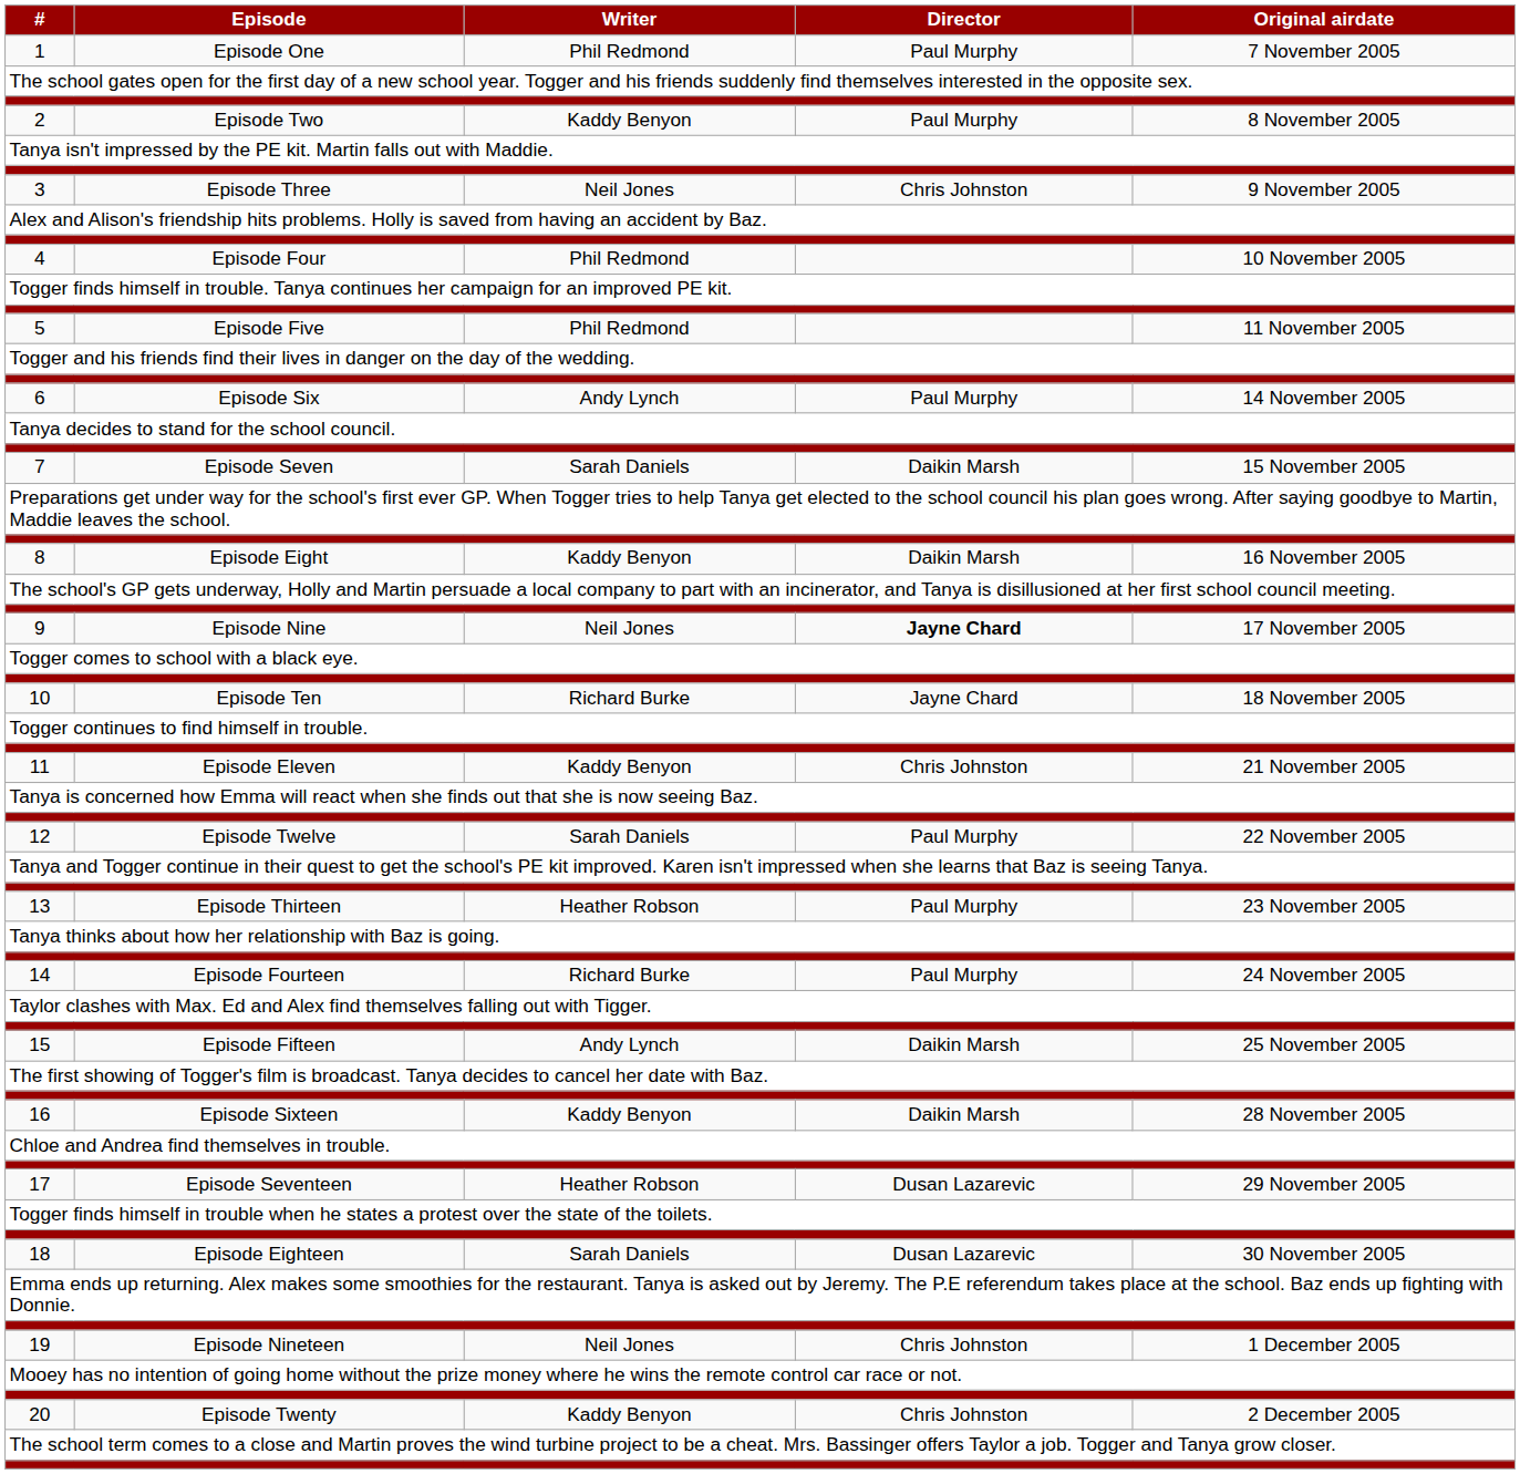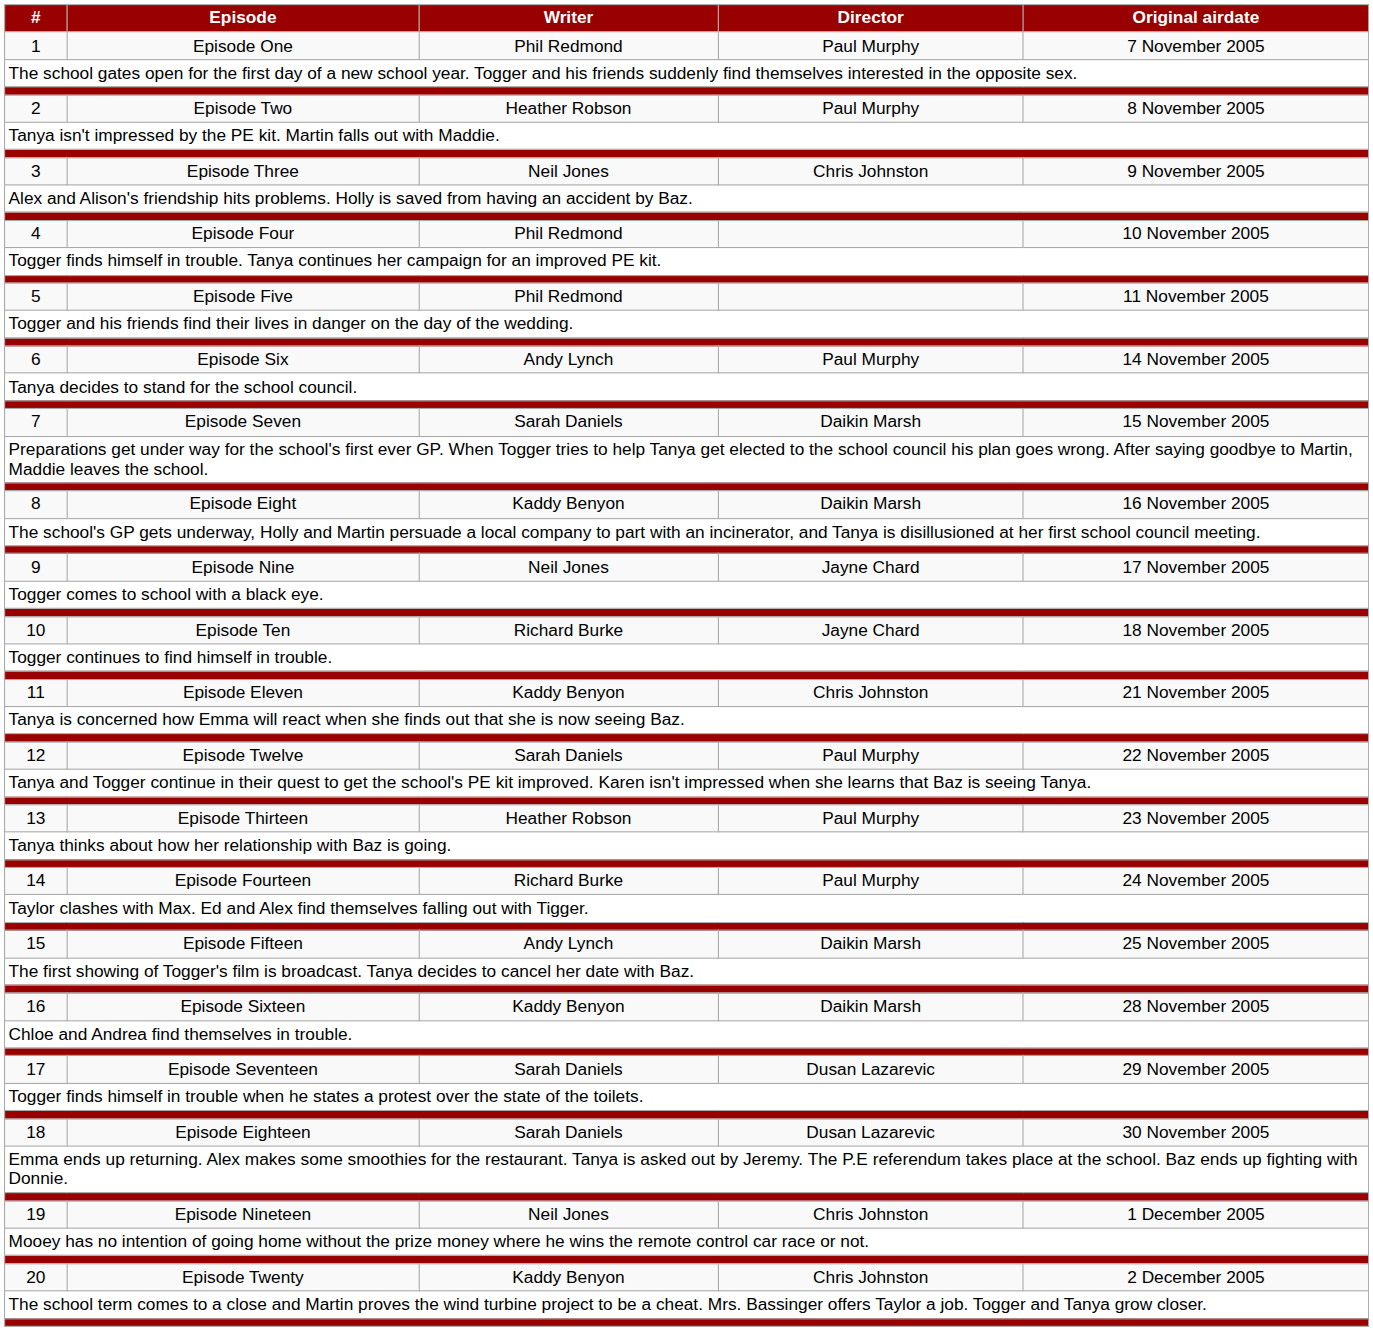 <table class="wikitable" style="width:100%;">
 <tr>
 <th style="background-color: #990000; color:white">#</th>
 <th style="background: #990000; color:white">Episode</th>
 <th style="background: #990000; color:white">Writer</th>
 <th style="background: #990000; color:white">Director</th>
 <th style="background: #990000; color:white">Original airdate</th>
 </tr>
 <tr>
 <td align="center">1</td>
 <td align="center">Episode One</td>
 <td align="center">Phil Redmond</td>
 <td align="center">Paul Murphy</td>
 <td align="center">7 November 2005</td>
 </tr>
 <tr>
 <td style="background:white" colspan="5">The school gates open for the first day of a new school year. Togger and his friends suddenly find themselves interested in the opposite sex.</td>
 </tr>
 <tr style="background:#990000; height:2px">
 <td colspan="5"></td>
 </tr>
 <tr>
 <td align="center">2</td>
 <td align="center">Episode Two</td>
-<td align="center">Kaddy Benyon</td>
+<td align="center">Heather Robson</td>
 <td align="center">Paul Murphy</td>
 <td align="center">8 November 2005</td>
 </tr>
 <tr>
 <td style="background:white" colspan="5">Tanya isn't impressed by the PE kit. Martin falls out with Maddie.</td>
 </tr>
 <tr style="background:#990000; height:2px">
 <td colspan="5"></td>
 </tr>
 <tr>
 <td align="center">3</td>
 <td align="center">Episode Three</td>
 <td align="center">Neil Jones</td>
 <td align="center">Chris Johnston</td>
 <td align="center">9 November 2005</td>
 </tr>
 <tr>
 <td style="background:white" colspan="5">Alex and Alison's friendship hits problems. Holly is saved from having an accident by Baz.</td>
 </tr>
 <tr style="background:#990000; height:2px">
 <td colspan="5"></td>
 </tr>
 <tr>
 <td align="center">4</td>
 <td align="center">Episode Four</td>
 <td align="center">Phil Redmond</td>
 <td align="center"></td>
 <td align="center">10 November 2005</td>
 </tr>
 <tr>
 <td style="background:white" colspan="5">Togger finds himself in trouble. Tanya continues her campaign for an improved PE kit.</td>
 </tr>
 <tr style="background:#990000; height:2px">
 <td colspan="5"></td>
 </tr>
 <tr>
 <td align="center">5</td>
 <td align="center">Episode Five</td>
 <td align="center">Phil Redmond</td>
 <td align="center"></td>
 <td align="center">11 November 2005</td>
 </tr>
 <tr>
 <td style="background:white" colspan="5">Togger and his friends find their lives in danger on the day of the wedding.</td>
 </tr>
 <tr style="background:#990000; height:2px">
 <td colspan="5"></td>
 </tr>
 <tr>
 <td align="center">6</td>
 <td align="center">Episode Six</td>
 <td align="center">Andy Lynch</td>
 <td align="center">Paul Murphy</td>
 <td align="center">14 November 2005</td>
 </tr>
 <tr>
 <td style="background:white" colspan="5">Tanya decides to stand for the school council.</td>
 </tr>
 <tr style="background:#990000; height:2px">
 <td colspan="5"></td>
 </tr>
 <tr>
 <td align="center">7</td>
 <td align="center">Episode Seven</td>
 <td align="center">Sarah Daniels</td>
 <td align="center">Daikin Marsh</td>
 <td align="center">15 November 2005</td>
 </tr>
 <tr>
 <td style="background:white" colspan="5">Preparations get under way for the school's first ever GP. When Togger tries to help Tanya get elected to the school council his plan goes wrong. After saying goodbye to Martin, Maddie leaves the school.</td>
 </tr>
 <tr style="background:#990000; height:2px">
 <td colspan="5"></td>
 </tr>
 <tr>
 <td align="center">8</td>
 <td align="center">Episode Eight</td>
 <td align="center">Kaddy Benyon</td>
 <td align="center">Daikin Marsh</td>
 <td align="center">16 November 2005</td>
 </tr>
 <tr>
 <td style="background:white" colspan="5">The school's GP gets underway, Holly and Martin persuade a local company to part with an incinerator, and Tanya is disillusioned at her first school council meeting.</td>
 </tr>
 <tr style="background:#990000; height:2px">
 <td colspan="5"></td>
 </tr>
 <tr>
 <td align="center">9</td>
 <td align="center">Episode Nine</td>
 <td align="center">Neil Jones</td>
-<td align="center"><strong>Jayne Chard</strong></td>
+<td align="center">Jayne Chard</td>
 <td align="center">17 November 2005</td>
 </tr>
 <tr>
 <td style="background:white" colspan="5">Togger comes to school with a black eye.</td>
 </tr>
 <tr style="background:#990000; height:2px">
 <td colspan="5"></td>
 </tr>
 <tr>
 <td align="center">10</td>
 <td align="center">Episode Ten</td>
 <td align="center">Richard Burke</td>
 <td align="center">Jayne Chard</td>
 <td align="center">18 November 2005</td>
 </tr>
 <tr>
 <td style="background:white" colspan="5">Togger continues to find himself in trouble.</td>
 </tr>
 <tr style="background:#990000; height:2px">
 <td colspan="5"></td>
 </tr>
 <tr>
 <td align="center">11</td>
 <td align="center">Episode Eleven</td>
 <td align="center">Kaddy Benyon</td>
 <td align="center">Chris Johnston</td>
 <td align="center">21 November 2005</td>
 </tr>
 <tr>
 <td style="background:white" colspan="5">Tanya is concerned how Emma will react when she finds out that she is now seeing Baz.</td>
 </tr>
 <tr style="background:#990000; height:2px">
 <td colspan="5"></td>
 </tr>
 <tr>
 <td align="center">12</td>
 <td align="center">Episode Twelve</td>
 <td align="center">Sarah Daniels</td>
 <td align="center">Paul Murphy</td>
 <td align="center">22 November 2005</td>
 </tr>
 <tr>
 <td style="background:white" colspan="5">Tanya and Togger continue in their quest to get the school's PE kit improved. Karen isn't impressed when she learns that Baz is seeing Tanya.</td>
 </tr>
 <tr style="background:#990000; height:2px">
 <td colspan="5"></td>
 </tr>
 <tr>
 <td align="center">13</td>
 <td align="center">Episode Thirteen</td>
 <td align="center">Heather Robson</td>
 <td align="center">Paul Murphy</td>
 <td align="center">23 November 2005</td>
 </tr>
 <tr>
 <td style="background:white" colspan="5">Tanya thinks about how her relationship with Baz is going.</td>
 </tr>
 <tr style="background:#990000; height:2px">
 <td colspan="5"></td>
 </tr>
 <tr>
 <td align="center">14</td>
 <td align="center">Episode Fourteen</td>
 <td align="center">Richard Burke</td>
 <td align="center">Paul Murphy</td>
 <td align="center">24 November 2005</td>
 </tr>
 <tr>
 <td style="background:white" colspan="5">Taylor clashes with Max. Ed and Alex find themselves falling out with Tigger.</td>
 </tr>
 <tr style="background:#990000; height:2px">
 <td colspan="5"></td>
 </tr>
 <tr>
 <td align="center">15</td>
 <td align="center">Episode Fifteen</td>
 <td align="center">Andy Lynch</td>
 <td align="center">Daikin Marsh</td>
 <td align="center">25 November 2005</td>
 </tr>
 <tr>
 <td style="background:white" colspan="5">The first showing of Togger's film is broadcast. Tanya decides to cancel her date with Baz.</td>
 </tr>
 <tr style="background:#990000; height:2px">
 <td colspan="5"></td>
 </tr>
 <tr>
 <td align="center">16</td>
 <td align="center">Episode Sixteen</td>
 <td align="center">Kaddy Benyon</td>
 <td align="center">Daikin Marsh</td>
 <td align="center">28 November 2005</td>
 </tr>
 <tr>
 <td style="background:white" colspan="5">Chloe and Andrea find themselves in trouble.</td>
 </tr>
 <tr style="background:#990000; height:2px">
 <td colspan="5"></td>
 </tr>
 <tr>
 <td align="center">17</td>
 <td align="center">Episode Seventeen</td>
-<td align="center">Heather Robson</td>
+<td align="center">Sarah Daniels</td>
 <td align="center">Dusan Lazarevic</td>
 <td align="center">29 November 2005</td>
 </tr>
 <tr>
 <td style="background:white" colspan="5">Togger finds himself in trouble when he states a protest over the state of the toilets.</td>
 </tr>
 <tr style="background:#990000; height:2px">
 <td colspan="5"></td>
 </tr>
 <tr>
 <td align="center">18</td>
 <td align="center">Episode Eighteen</td>
 <td align="center">Sarah Daniels</td>
 <td align="center">Dusan Lazarevic</td>
 <td align="center">30 November 2005</td>
 </tr>
 <tr>
 <td style="background:white" colspan="5">Emma ends up returning. Alex makes some smoothies for the restaurant. Tanya is asked out by Jeremy. The P.E referendum takes place at the school. Baz ends up fighting with Donnie.</td>
 </tr>
 <tr style="background:#990000; height:2px">
 <td colspan="5"></td>
 </tr>
 <tr>
 <td align="center">19</td>
 <td align="center">Episode Nineteen</td>
 <td align="center">Neil Jones</td>
 <td align="center">Chris Johnston</td>
 <td align="center">1 December 2005</td>
 </tr>
 <tr>
 <td style="background:white" colspan="5">Mooey has no intention of going home without the prize money where he wins the remote control car race or not.</td>
 </tr>
 <tr style="background:#990000; height:2px">
 <td colspan="5"></td>
 </tr>
 <tr>
 <td align="center">20</td>
 <td align="center">Episode Twenty</td>
 <td align="center">Kaddy Benyon</td>
 <td align="center">Chris Johnston</td>
 <td align="center">2 December 2005</td>
 </tr>
 <tr>
 <td style="background:white" colspan="5">The school term comes to a close and Martin proves the wind turbine project to be a cheat. Mrs. Bassinger offers Taylor a job. Togger and Tanya grow closer.</td>
 </tr>
 <tr style="background:#990000; height:2px">
 <td colspan="5"></td>
 </tr>
 <tr>
 </tr>
 </table>
